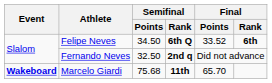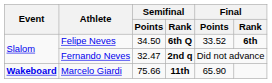 <table class=wikitable style="font-size:90%">
 <tr>
 <th rowspan=2>Event</th>
 <th rowspan=2>Athlete</th>
 <th colspan=2>Semifinal</th>
 <th colspan=2>Final</th>
 </tr>
 <tr>
 <th>Points</th>
 <th>Rank</th>
 <th>Points</th>
 <th>Rank</th>
 </tr>
 <tr>
 <td rowspan=2><a href='#'>Slalom</a></td>
 <td><a href='#'>Felipe Neves</a></td>
 <td align=center>34.50</td>
 <td align=center><strong>6th Q</strong></td>
 <td align=center>33.52</td>
 <td align=center><strong>6th</strong></td>
 </tr>
 <tr>
 <td><a href='#'>Fernando Neves</a></td>
-<td align=center>32.50</td>
+<td align=center>32.47</td>
 <td align=center><strong>2nd q</strong></td>
 <td align="center" colspan="7">Did not advance</td>
 </tr>
 <tr>
 <td><strong><a href='#'>Wakeboard</a></strong></td>
 <td><a href='#'>Marcelo Giardi</a></td>
-<td align=center>75.68</td>
+<td align=center>75.66</td>
 <td align=center><strong>11th</strong></td>
-<td align=center>65.70</td>
+<td align=center>65.90</td>
 <td align=center></td>
 </tr>
 </table>
